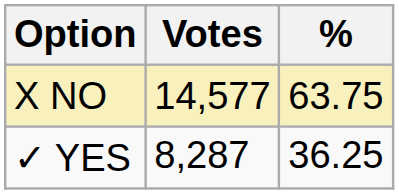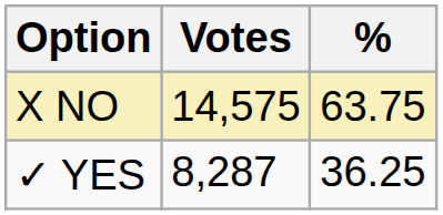 <table class="wikitable">
 <tr>
 <th>Option</th>
 <th>Votes</th>
 <th>%</th>
 </tr>
 <tr>
 <td style=background:#f8f1bd>X NO</td>
-<td style=background:#f8f1bd>14,577</td>
+<td style=background:#f8f1bd>14,575</td>
 <td style=background:#f8f1bd>63.75</td>
 </tr>
 <tr>
 <td>✓ YES</td>
 <td>8,287</td>
 <td>36.25</td>
 </tr>
 </table>
